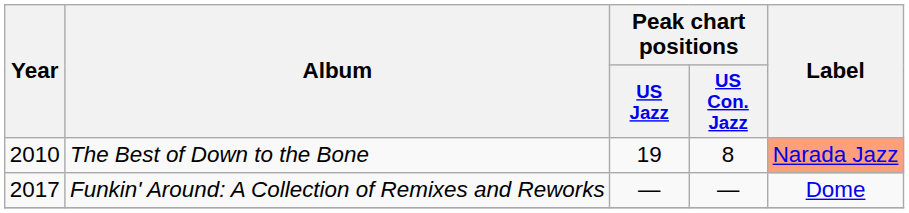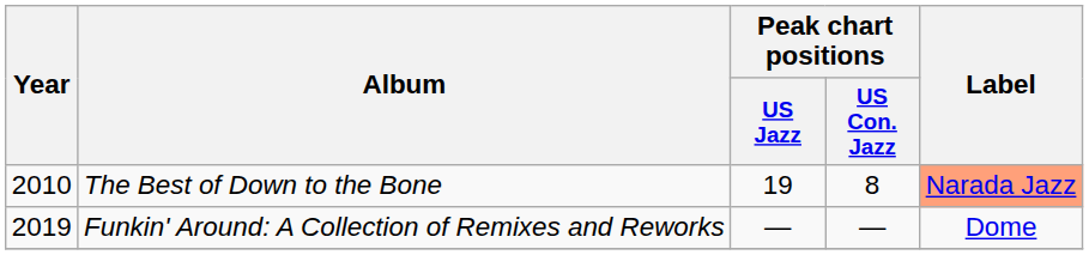 <table class="wikitable" style="text-align:center;">
 <tr>
 <th rowspan="2">Year</th>
 <th rowspan="2">Album</th>
 <th colspan="2">Peak chart positions</th>
 <th rowspan="2">Label</th>
 </tr>
 <tr style="font-size:smaller;">
 <th style="width:50px;"><a href='#'>US<br>Jazz</a><br></th>
 <th style="width:50px;"><a href='#'>US<br>Con.<br>Jazz</a><br></th>
 </tr>
 <tr>
 <td>2010</td>
 <td align="left"><em>The Best of Down to the Bone</em></td>
 <td>19</td>
 <td>8</td>
 <td style="background: lightsalmon;"><a href='#'>Narada Jazz</a></td>
 </tr>
 <tr>
-<td>2017</td>
+<td>2019</td>
 <td align="left"><em>Funkin' Around: A Collection of Remixes and Reworks</em></td>
 <td>—</td>
 <td>—</td>
 <td><a href='#'>Dome</a></td>
 </tr>
 <tr>
 </tr>
 </table>
